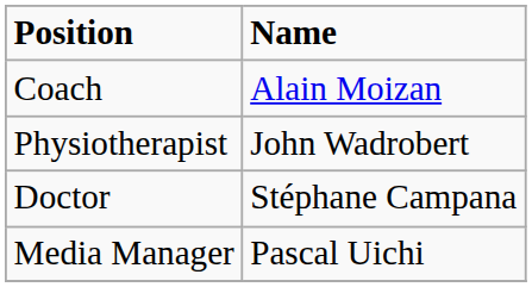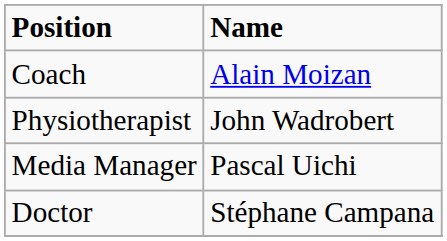 <table class="wikitable">
 <tr>
 <td><strong>Position</strong></td>
 <td><strong>Name</strong></td>
 </tr>
 <tr>
 <td>Coach</td>
 <td> <a href='#'>Alain Moizan</a></td>
 </tr>
 <tr>
 <td>Physiotherapist</td>
 <td> John Wadrobert</td>
 </tr>
 <tr>
+<td Manager &>Media Manager</td>
+<td> Pascal Uichi</td>
+</tr>
+<tr>
 <td>Doctor</td>
 <td> Stéphane Campana</td>
 </tr>
 <tr>
-<td Manager &>Media Manager</td>
-<td> Pascal Uichi</td>
-</tr>
-<tr>
 </tr>
 </table>
